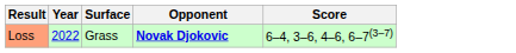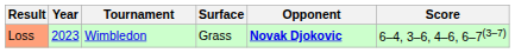 <table class="sortable wikitable">
 <tr>
 <th>Result</th>
 <th>Year</th>
+<th width=140>Tournament</th>
 <th>Surface</th>
 <th width=160>Opponent</th>
 <th class=unsortable>Score</th>
 </tr>
 <tr style="background:#cfc;">
 <td bgcolor=#ffa07a>Loss</td>
-<td><a href='#'>2022</a></td>
+<td><a href='#'>2023</a></td>
+<td><a href='#'>Wimbledon</a></td>
 <td>Grass</td>
 <td><strong> <a href='#'>Novak Djokovic</a></strong></td>
 <td>6–4, 3–6, 4–6, 6–7<sup>(3–7)</sup></td>
 </tr>
 </table>
